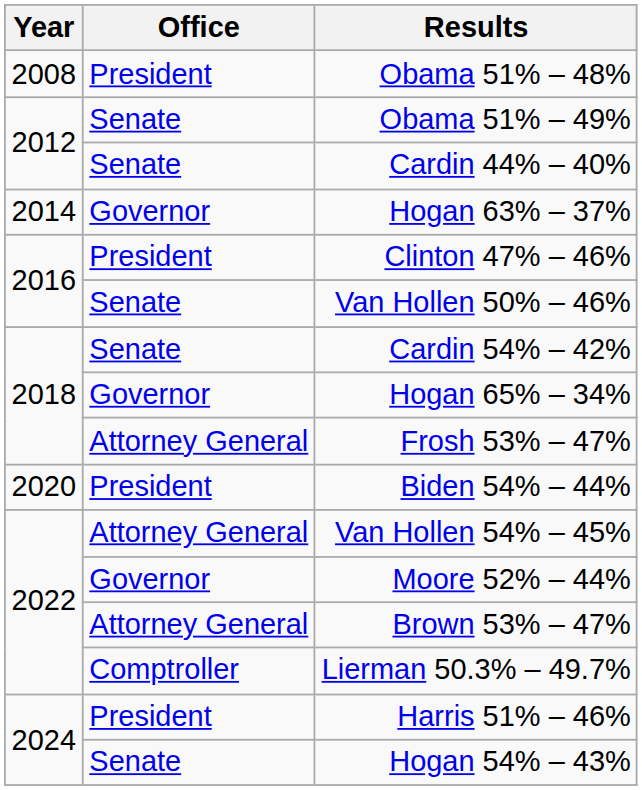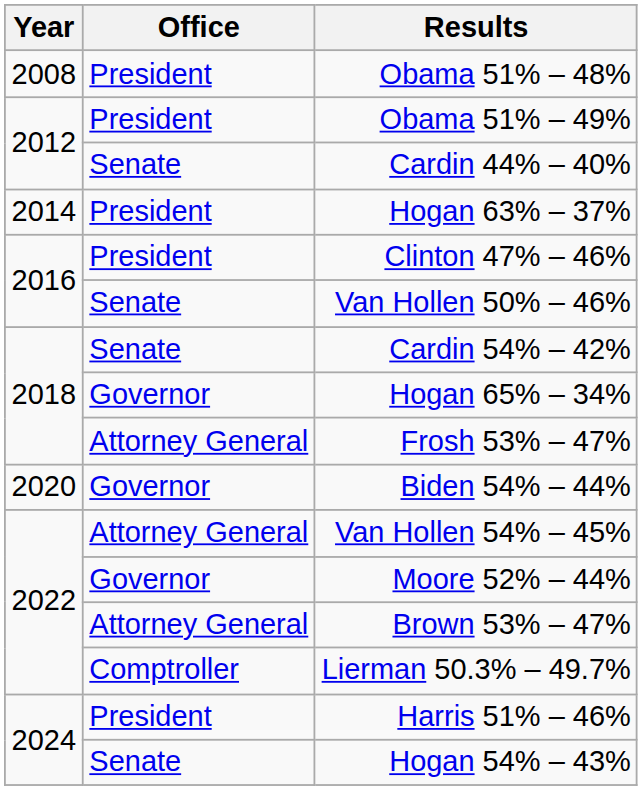 <table class=wikitable>
 <tr>
 <th>Year</th>
 <th>Office</th>
 <th>Results</th>
 </tr>
 <tr>
 <td>2008</td>
 <td><a href='#'>President</a></td>
 <td align="right" ><a href='#'>Obama</a> 51% – 48%</td>
 </tr>
 <tr>
 <td rowspan=2>2012</td>
-<td><a href='#'>Senate</a></td>
+<td><a href='#'>President</a></td>
 <td align="right" ><a href='#'>Obama</a> 51% – 49%</td>
 </tr>
 <tr>
 <td><a href='#'>Senate</a></td>
 <td align="right" ><a href='#'>Cardin</a> 44% – 40%</td>
 </tr>
 <tr>
 <td>2014</td>
-<td><a href='#'>Governor</a></td>
+<td><a href='#'>President</a></td>
 <td align="right" ><a href='#'>Hogan</a> 63% – 37%</td>
 </tr>
 <tr>
 <td rowspan=2>2016</td>
 <td><a href='#'>President</a></td>
 <td align="right" ><a href='#'>Clinton</a> 47% – 46%</td>
 </tr>
 <tr>
 <td><a href='#'>Senate</a></td>
 <td align="right" ><a href='#'>Van Hollen</a> 50% – 46%</td>
 </tr>
 <tr>
 <td rowspan=3>2018</td>
 <td><a href='#'>Senate</a></td>
 <td align="right" ><a href='#'>Cardin</a> 54% – 42%</td>
 </tr>
 <tr>
 <td><a href='#'>Governor</a></td>
 <td align="right" ><a href='#'>Hogan</a> 65% – 34%</td>
 </tr>
 <tr>
 <td><a href='#'>Attorney General</a></td>
 <td align="right" ><a href='#'>Frosh</a> 53% – 47%</td>
 </tr>
 <tr>
 <td>2020</td>
-<td><a href='#'>President</a></td>
+<td><a href='#'>Governor</a></td>
 <td align="right" ><a href='#'>Biden</a> 54% – 44%</td>
 </tr>
 <tr>
 <td rowspan=4>2022</td>
 <td><a href='#'>Attorney General</a></td>
 <td align="right" ><a href='#'>Van Hollen</a> 54% – 45%</td>
 </tr>
 <tr>
 <td><a href='#'>Governor</a></td>
 <td align="right" ><a href='#'>Moore</a> 52% – 44%</td>
 </tr>
 <tr>
 <td><a href='#'>Attorney General</a></td>
 <td align="right" ><a href='#'>Brown</a> 53% – 47%</td>
 </tr>
 <tr>
 <td><a href='#'>Comptroller</a></td>
 <td align="right" ><a href='#'>Lierman</a> 50.3% – 49.7%</td>
 </tr>
 <tr>
 <td rowspan=2>2024</td>
 <td><a href='#'>President</a></td>
 <td align="right" ><a href='#'>Harris</a> 51% – 46%</td>
 </tr>
 <tr>
 <td><a href='#'>Senate</a></td>
 <td align="right" ><a href='#'>Hogan</a> 54% – 43%</td>
 </tr>
 </table>
